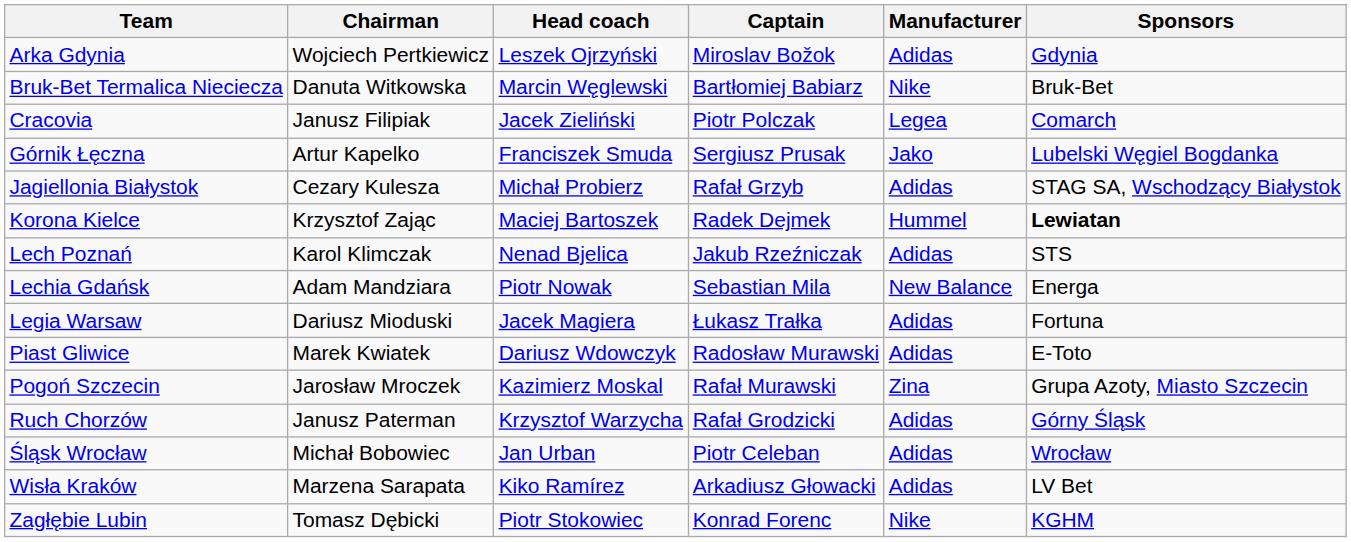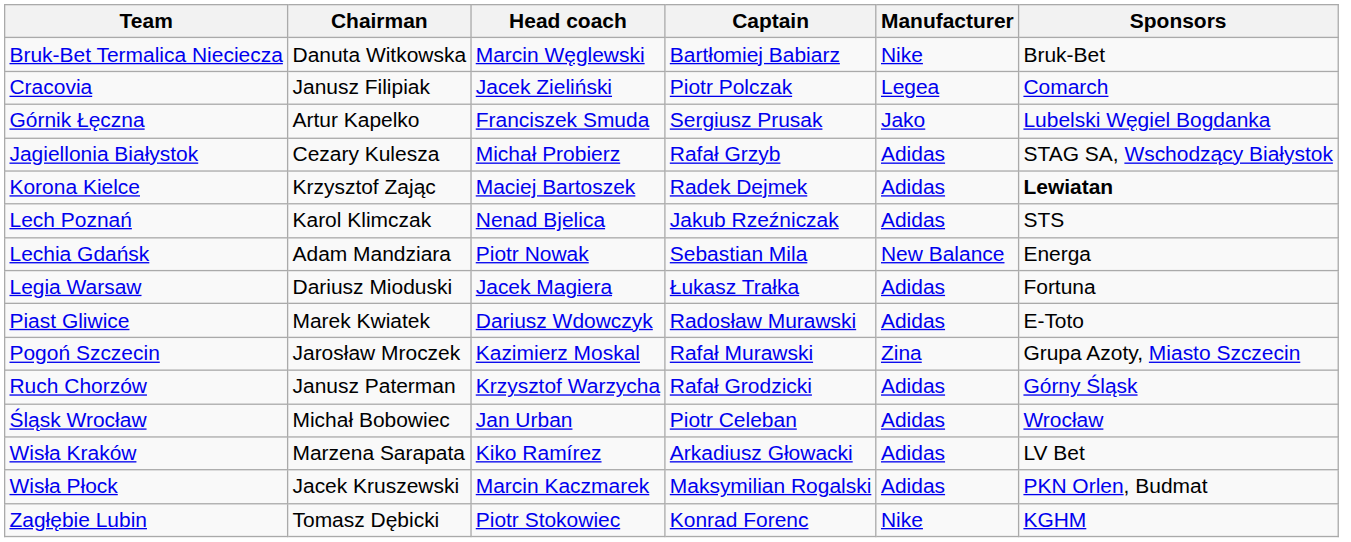 <table class="wikitable sortable" style="text-align: left;">
 <tr>
 <th>Team</th>
 <th>Chairman</th>
 <th>Head coach</th>
 <th>Captain</th>
 <th>Manufacturer</th>
 <th>Sponsors</th>
-</tr>
-<tr>
-<td><a href='#'>Arka Gdynia</a></td>
-<td> Wojciech Pertkiewicz</td>
-<td> <a href='#'>Leszek Ojrzyński</a></td>
-<td> <a href='#'>Miroslav Božok</a></td>
-<td><a href='#'>Adidas</a></td>
-<td><a href='#'>Gdynia</a></td>
 </tr>
 <tr>
 <td><a href='#'>Bruk-Bet Termalica Nieciecza</a></td>
 <td> Danuta Witkowska</td>
 <td> <a href='#'>Marcin Węglewski</a></td>
 <td> <a href='#'>Bartłomiej Babiarz</a></td>
 <td><a href='#'>Nike</a></td>
 <td>Bruk-Bet</td>
 </tr>
 <tr>
 <td><a href='#'>Cracovia</a></td>
 <td> Janusz Filipiak</td>
 <td> <a href='#'>Jacek Zieliński</a></td>
 <td> <a href='#'>Piotr Polczak</a></td>
 <td><a href='#'>Legea</a></td>
 <td><a href='#'>Comarch</a></td>
 </tr>
 <tr>
 <td><a href='#'>Górnik Łęczna</a></td>
 <td> Artur Kapelko</td>
 <td> <a href='#'>Franciszek Smuda</a></td>
 <td> <a href='#'>Sergiusz Prusak</a></td>
 <td><a href='#'>Jako</a></td>
 <td><a href='#'>Lubelski Węgiel Bogdanka</a></td>
 </tr>
 <tr>
 <td><a href='#'>Jagiellonia Białystok</a></td>
 <td> Cezary Kulesza</td>
 <td> <a href='#'>Michał Probierz</a></td>
 <td> <a href='#'>Rafał Grzyb</a></td>
 <td><a href='#'>Adidas</a></td>
 <td>STAG SA, <a href='#'>Wschodzący Białystok</a></td>
 </tr>
 <tr>
 <td><a href='#'>Korona Kielce</a></td>
 <td> Krzysztof Zając</td>
 <td> <a href='#'>Maciej Bartoszek</a></td>
 <td> <a href='#'>Radek Dejmek</a></td>
-<td><a href='#'>Hummel</a></td>
+<td><a href='#'>Adidas</a></td>
 <td><strong>Lewiatan</strong></td>
 </tr>
 <tr>
 <td><a href='#'>Lech Poznań</a></td>
 <td> Karol Klimczak</td>
 <td> <a href='#'>Nenad Bjelica</a></td>
 <td> <a href='#'>Jakub Rzeźniczak</a></td>
 <td><a href='#'>Adidas</a></td>
 <td>STS</td>
 </tr>
 <tr>
 <td><a href='#'>Lechia Gdańsk</a></td>
 <td> Adam Mandziara</td>
 <td> <a href='#'>Piotr Nowak</a></td>
 <td> <a href='#'>Sebastian Mila</a></td>
 <td><a href='#'>New Balance</a></td>
 <td>Energa</td>
 </tr>
 <tr>
 <td><a href='#'>Legia Warsaw</a></td>
 <td> Dariusz Mioduski</td>
 <td> <a href='#'>Jacek Magiera</a></td>
 <td> <a href='#'>Łukasz Trałka</a></td>
 <td><a href='#'>Adidas</a></td>
 <td>Fortuna</td>
 </tr>
 <tr>
 <td><a href='#'>Piast Gliwice</a></td>
 <td> Marek Kwiatek</td>
 <td> <a href='#'>Dariusz Wdowczyk</a></td>
 <td> <a href='#'>Radosław Murawski</a></td>
 <td><a href='#'>Adidas</a></td>
 <td>E-Toto</td>
 </tr>
 <tr>
 <td><a href='#'>Pogoń Szczecin</a></td>
 <td> Jarosław Mroczek</td>
 <td> <a href='#'>Kazimierz Moskal</a></td>
 <td> <a href='#'>Rafał Murawski</a></td>
 <td><a href='#'>Zina</a></td>
 <td>Grupa Azoty, <a href='#'>Miasto Szczecin</a></td>
 </tr>
 <tr>
 <td><a href='#'>Ruch Chorzów</a></td>
 <td> Janusz Paterman</td>
 <td> <a href='#'>Krzysztof Warzycha</a></td>
 <td> <a href='#'>Rafał Grodzicki</a></td>
 <td><a href='#'>Adidas</a></td>
 <td><a href='#'>Górny Śląsk</a></td>
 </tr>
 <tr>
 <td><a href='#'>Śląsk Wrocław</a></td>
 <td> Michał Bobowiec</td>
 <td> <a href='#'>Jan Urban</a></td>
 <td> <a href='#'>Piotr Celeban</a></td>
 <td><a href='#'>Adidas</a></td>
 <td><a href='#'>Wrocław</a></td>
 </tr>
 <tr>
 <td><a href='#'>Wisła Kraków</a></td>
 <td> Marzena Sarapata</td>
 <td> <a href='#'>Kiko Ramírez</a></td>
 <td> <a href='#'>Arkadiusz Głowacki</a></td>
 <td><a href='#'>Adidas</a></td>
 <td>LV Bet</td>
 </tr>
 <tr>
+<td><a href='#'>Wisła Płock</a></td>
+<td> Jacek Kruszewski</td>
+<td> <a href='#'>Marcin Kaczmarek</a></td>
+<td> <a href='#'>Maksymilian Rogalski</a></td>
+<td><a href='#'>Adidas</a></td>
+<td><a href='#'>PKN Orlen</a>, Budmat</td>
+</tr>
+<tr>
 <td><a href='#'>Zagłębie Lubin</a></td>
 <td> Tomasz Dębicki</td>
 <td> <a href='#'>Piotr Stokowiec</a></td>
 <td> <a href='#'>Konrad Forenc</a></td>
 <td><a href='#'>Nike</a></td>
 <td><a href='#'>KGHM</a></td>
 </tr>
 </table>
